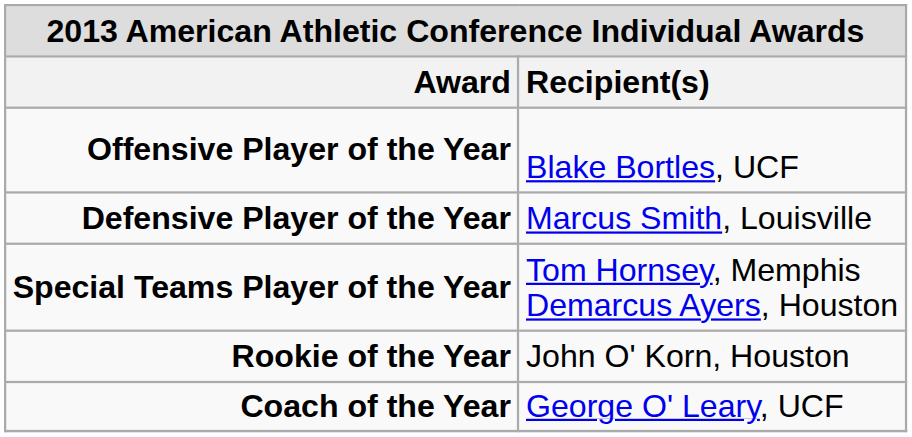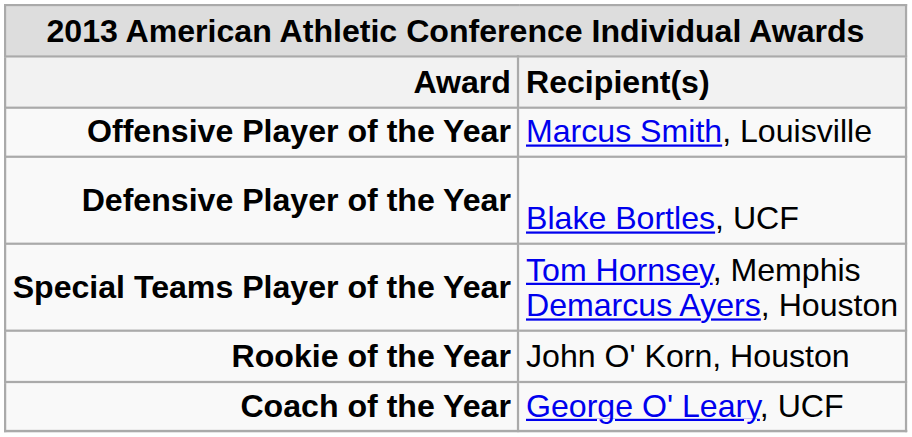 <table class="wikitable" style="white-space:nowrap; font-size:90%;">
 <tr>
 <td colspan="7" style="text-align:center; background:#ddd;"><strong>2013  American Athletic Conference Individual Awards</strong></td>
 </tr>
 <tr>
 <th style="text-align:right;">Award</th>
 <th style="text-align:left;">Recipient(s)</th>
 </tr>
 <tr>
 <td style="text-align:right;"><strong>Offensive Player of the Year</strong></td>
-<td style="text-align:left;"><br><a href='#'>Blake Bortles</a>, UCF</td>
+<td style="text-align:left;"><a href='#'>Marcus Smith</a>, Louisville</td>
 </tr>
 <tr>
 <td style="text-align:right;"><strong>Defensive Player of the Year</strong></td>
-<td style="text-align:left;"><a href='#'>Marcus Smith</a>, Louisville</td>
+<td style="text-align:left;"><br><a href='#'>Blake Bortles</a>, UCF</td>
 </tr>
 <tr>
 <td style="text-align:right;"><strong>Special Teams Player of the Year</strong></td>
 <td style="text-align:left;"><a href='#'>Tom Hornsey</a>, Memphis<br><a href='#'>Demarcus Ayers</a>, Houston</td>
 </tr>
 <tr>
 <td style="text-align:right;"><strong>Rookie of the Year</strong></td>
 <td style="text-align:left;">John O' Korn, Houston</td>
 </tr>
 <tr>
 <td style="text-align:right;"><strong>Coach of the Year</strong></td>
 <td style="text-align:left;"><a href='#'>George O' Leary</a>, UCF</td>
 </tr>
 <tr>
 </tr>
 </table>
